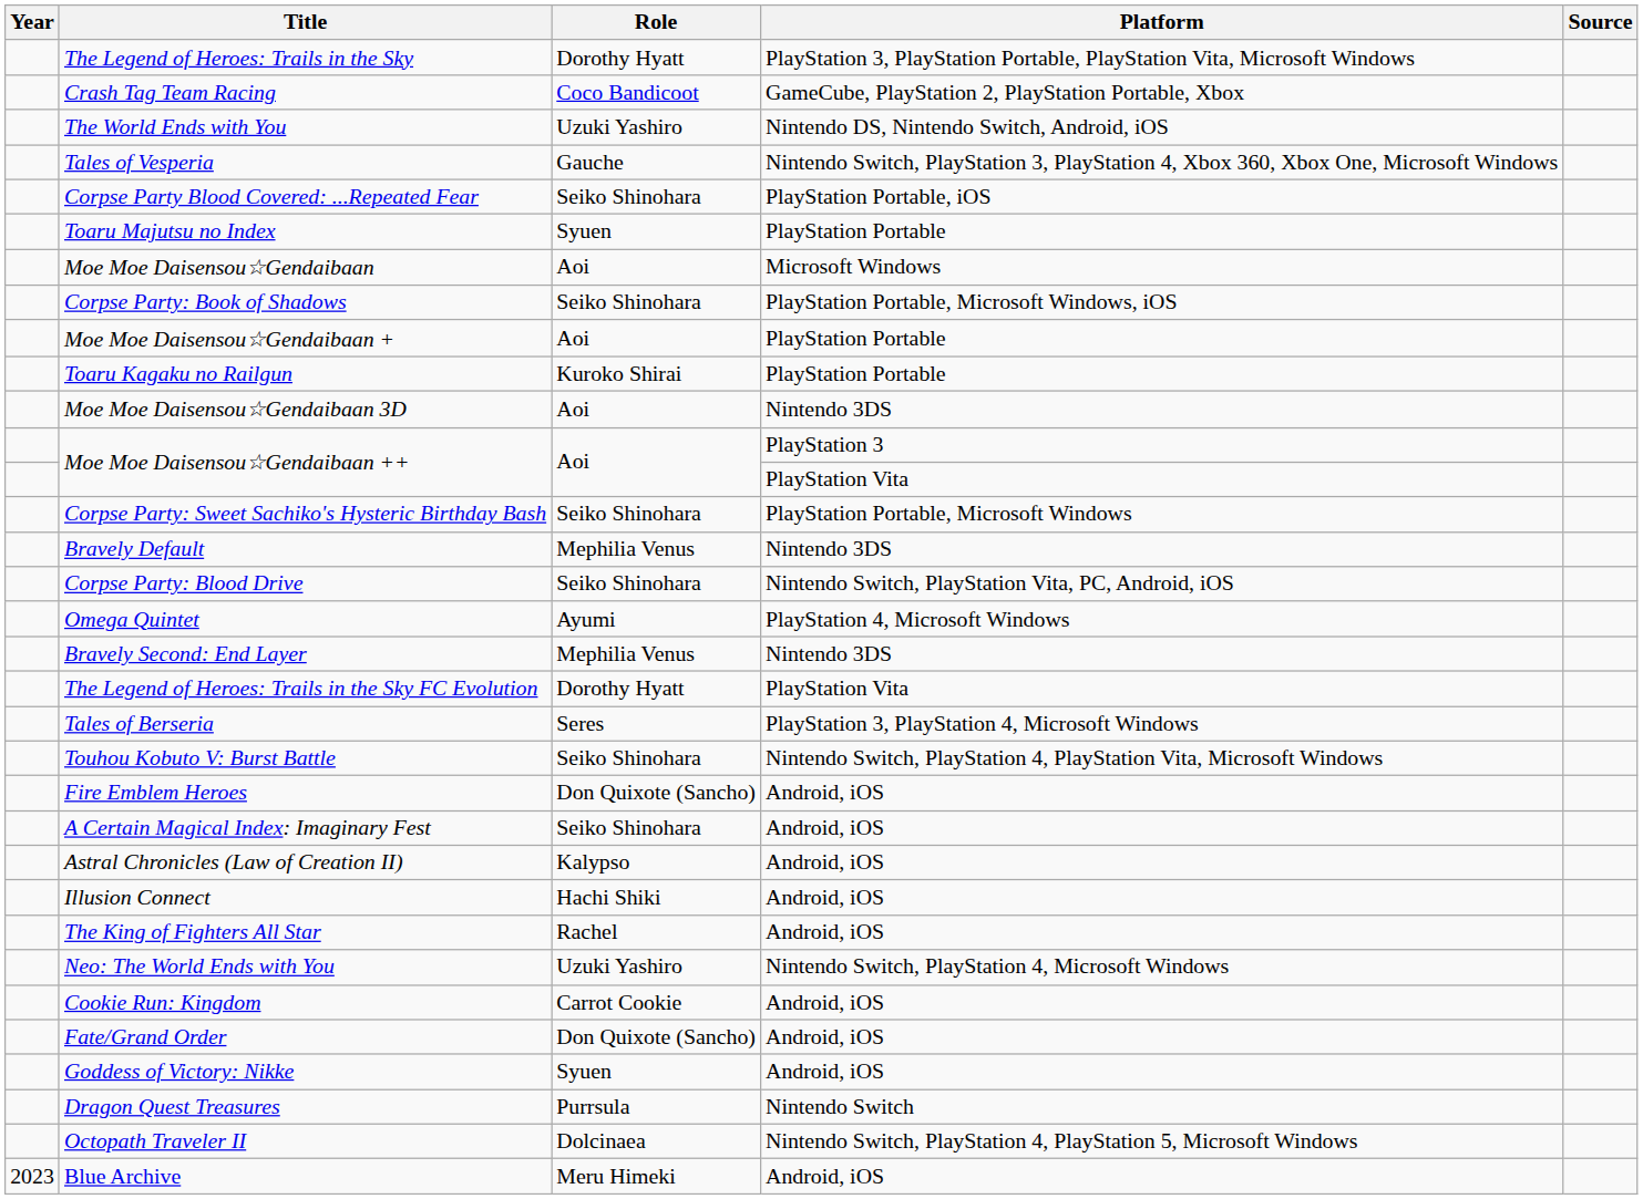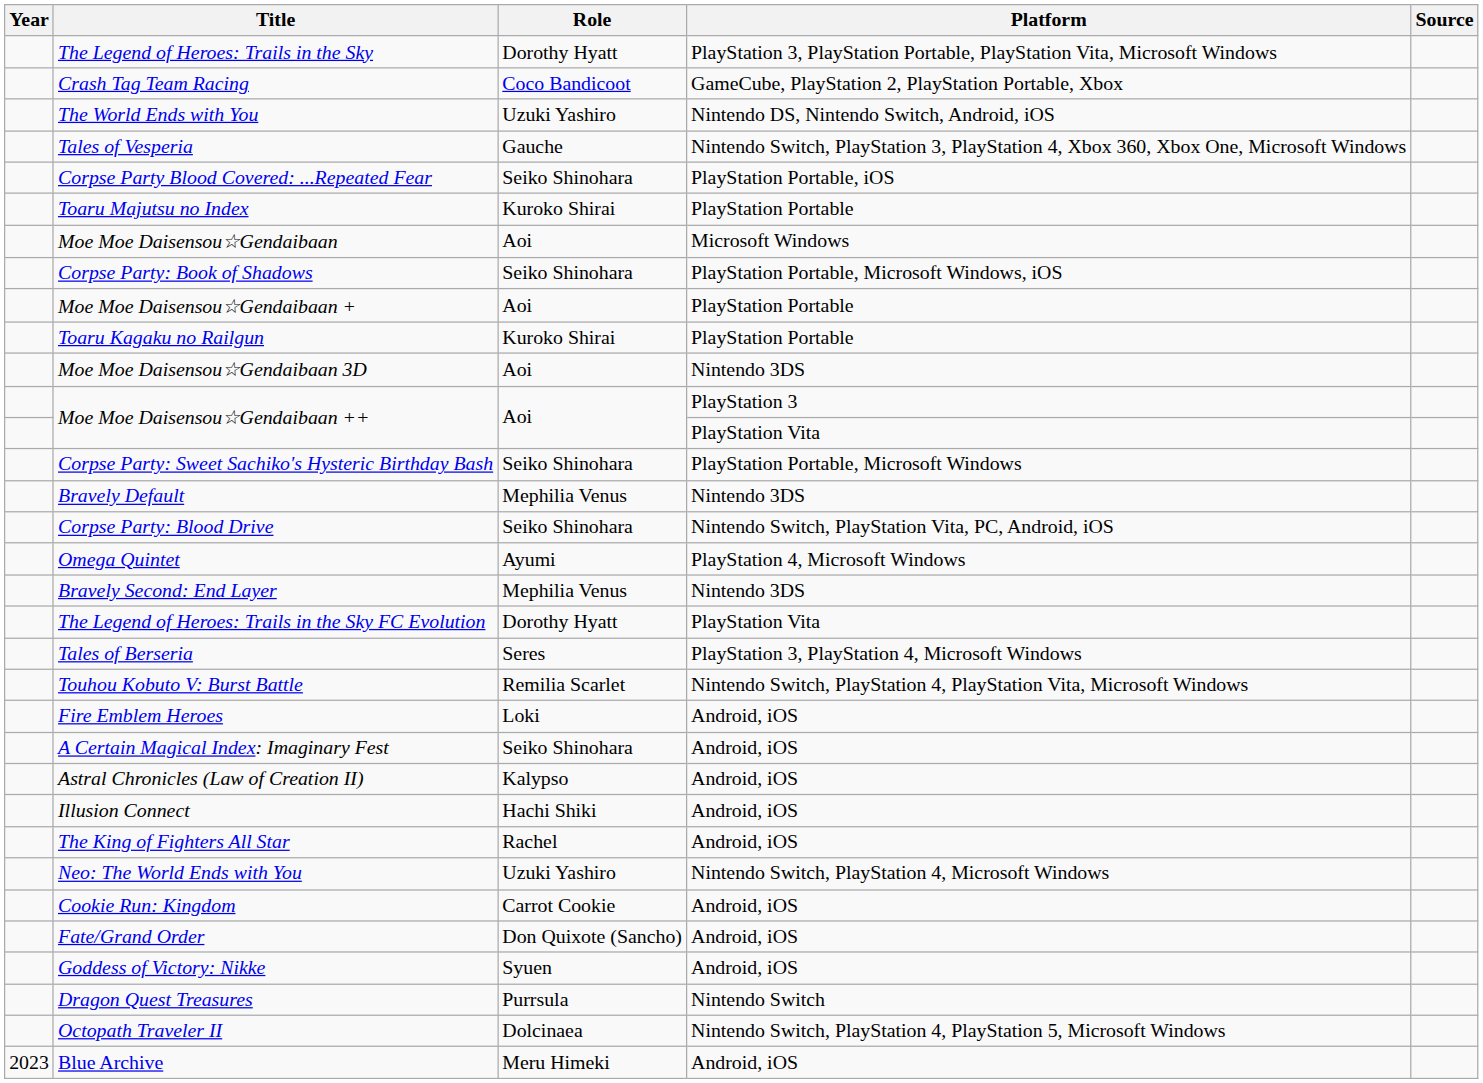 <table class="wikitable sortable plainrowheaders">
 <tr>
 <th>Year</th>
 <th class="unsortable">Title</th>
 <th class="unsortable">Role</th>
 <th class="unsortable">Platform</th>
 <th class="unsortable">Source</th>
 </tr>
 <tr>
 <td></td>
 <td><em><a href='#'>The Legend of Heroes: Trails in the Sky</a></em></td>
 <td>Dorothy Hyatt</td>
 <td>PlayStation 3, PlayStation Portable, PlayStation Vita, Microsoft Windows</td>
 <td></td>
 </tr>
 <tr>
 <td></td>
 <td><em><a href='#'>Crash Tag Team Racing</a></em></td>
 <td><a href='#'>Coco Bandicoot</a></td>
 <td>GameCube, PlayStation 2, PlayStation Portable, Xbox</td>
 <td></td>
 </tr>
 <tr>
 <td></td>
 <td><em><a href='#'>The World Ends with You</a></em></td>
 <td>Uzuki Yashiro</td>
 <td>Nintendo DS, Nintendo Switch, Android, iOS</td>
 <td></td>
 </tr>
 <tr>
 <td></td>
 <td><em><a href='#'>Tales of Vesperia</a></em></td>
 <td>Gauche</td>
 <td>Nintendo Switch, PlayStation 3, PlayStation 4, Xbox 360, Xbox One, Microsoft Windows</td>
 <td></td>
 </tr>
 <tr>
 <td></td>
 <td><em><a href='#'>Corpse Party Blood Covered: ...Repeated Fear</a></em></td>
 <td>Seiko Shinohara</td>
 <td>PlayStation Portable, iOS</td>
 <td></td>
 </tr>
 <tr>
 <td></td>
 <td><em><a href='#'>Toaru Majutsu no Index</a></em></td>
-<td>Syuen</td>
+<td>Kuroko Shirai</td>
 <td>PlayStation Portable</td>
 <td></td>
 </tr>
 <tr>
 <td></td>
 <td><em>Moe Moe Daisensou☆Gendaibaan</em></td>
 <td>Aoi</td>
 <td>Microsoft Windows</td>
 <td></td>
 </tr>
 <tr>
 <td></td>
 <td><em><a href='#'>Corpse Party: Book of Shadows</a></em></td>
 <td>Seiko Shinohara</td>
 <td>PlayStation Portable, Microsoft Windows, iOS</td>
 <td></td>
 </tr>
 <tr>
 <td></td>
 <td><em>Moe Moe Daisensou☆Gendaibaan +</em></td>
 <td>Aoi</td>
 <td>PlayStation Portable</td>
 <td></td>
 </tr>
 <tr>
 <td></td>
 <td><em><a href='#'>Toaru Kagaku no Railgun</a></em></td>
 <td>Kuroko Shirai</td>
 <td>PlayStation Portable</td>
 <td></td>
 </tr>
 <tr>
 <td></td>
 <td><em>Moe Moe Daisensou☆Gendaibaan 3D</em></td>
 <td>Aoi</td>
 <td>Nintendo 3DS</td>
 <td></td>
 </tr>
 <tr>
 <td></td>
 <td rowspan="2"><em>Moe Moe Daisensou☆Gendaibaan ++</em></td>
 <td rowspan="2">Aoi</td>
 <td>PlayStation 3</td>
 <td></td>
 </tr>
 <tr>
 <td></td>
 <td>PlayStation Vita</td>
 <td></td>
 </tr>
 <tr>
 <td></td>
 <td><em><a href='#'>Corpse Party: Sweet Sachiko's Hysteric Birthday Bash</a></em></td>
 <td>Seiko Shinohara</td>
 <td>PlayStation Portable, Microsoft Windows</td>
 <td></td>
 </tr>
 <tr>
 <td></td>
 <td><em><a href='#'>Bravely Default</a></em></td>
 <td>Mephilia Venus</td>
 <td>Nintendo 3DS</td>
 <td></td>
 </tr>
 <tr>
 <td></td>
 <td><em><a href='#'>Corpse Party: Blood Drive</a></em></td>
 <td>Seiko Shinohara</td>
 <td>Nintendo Switch, PlayStation Vita, PC, Android, iOS</td>
 <td></td>
 </tr>
 <tr>
 <td></td>
 <td><em><a href='#'>Omega Quintet</a></em></td>
 <td>Ayumi</td>
 <td>PlayStation 4, Microsoft Windows</td>
 <td></td>
 </tr>
 <tr>
 <td></td>
 <td><em><a href='#'>Bravely Second: End Layer</a></em></td>
 <td>Mephilia Venus</td>
 <td>Nintendo 3DS</td>
 <td></td>
 </tr>
 <tr>
 <td></td>
 <td><em><a href='#'>The Legend of Heroes: Trails in the Sky FC Evolution</a></em></td>
 <td>Dorothy Hyatt</td>
 <td>PlayStation Vita</td>
 <td></td>
 </tr>
 <tr>
 <td></td>
 <td><em><a href='#'>Tales of Berseria</a></em></td>
 <td>Seres</td>
 <td>PlayStation 3, PlayStation 4, Microsoft Windows</td>
 <td></td>
 </tr>
 <tr>
 <td></td>
 <td><em><a href='#'>Touhou Kobuto V: Burst Battle</a></em></td>
-<td>Seiko Shinohara</td>
+<td>Remilia Scarlet</td>
 <td>Nintendo Switch, PlayStation 4, PlayStation Vita, Microsoft Windows</td>
 <td></td>
 </tr>
 <tr>
 <td></td>
 <td><em><a href='#'>Fire Emblem Heroes</a></em></td>
-<td>Don Quixote (Sancho)</td>
+<td>Loki</td>
 <td>Android, iOS</td>
 <td></td>
 </tr>
 <tr>
 <td></td>
 <td><em><a href='#'>A Certain Magical Index</a>: Imaginary Fest</em></td>
 <td>Seiko Shinohara</td>
 <td>Android, iOS</td>
 <td></td>
 </tr>
 <tr>
 <td></td>
 <td><em>Astral Chronicles (Law of Creation II)</em></td>
 <td>Kalypso</td>
 <td>Android, iOS</td>
 <td></td>
 </tr>
 <tr>
 <td></td>
 <td><em>Illusion Connect</em></td>
 <td>Hachi Shiki</td>
 <td>Android, iOS</td>
 <td></td>
 </tr>
 <tr>
 <td></td>
 <td><em><a href='#'>The King of Fighters All Star</a></em></td>
 <td>Rachel</td>
 <td>Android, iOS</td>
 <td></td>
 </tr>
 <tr>
 <td></td>
 <td><em><a href='#'>Neo: The World Ends with You</a></em></td>
 <td>Uzuki Yashiro</td>
 <td>Nintendo Switch, PlayStation 4, Microsoft Windows</td>
 <td></td>
 </tr>
 <tr>
 <td></td>
 <td><em><a href='#'>Cookie Run: Kingdom</a></em></td>
 <td>Carrot Cookie</td>
 <td>Android, iOS</td>
 <td></td>
 </tr>
 <tr>
 <td></td>
 <td><em><a href='#'>Fate/Grand Order</a></em></td>
 <td>Don Quixote (Sancho)</td>
 <td>Android, iOS</td>
 <td></td>
 </tr>
 <tr>
 <td></td>
 <td><em><a href='#'>Goddess of Victory: Nikke</a></em></td>
 <td>Syuen</td>
 <td>Android, iOS</td>
 <td></td>
 </tr>
 <tr>
 <td></td>
 <td><em><a href='#'>Dragon Quest Treasures</a></em></td>
 <td>Purrsula</td>
 <td>Nintendo Switch</td>
 <td></td>
 </tr>
 <tr>
 <td></td>
 <td><em><a href='#'>Octopath Traveler II</a></em></td>
 <td>Dolcinaea</td>
 <td>Nintendo Switch, PlayStation 4, PlayStation 5, Microsoft Windows</td>
 <td></td>
 </tr>
 <tr>
 <td>2023</td>
 <td><a href='#'>Blue Archive</a></td>
 <td>Meru Himeki</td>
 <td>Android, iOS</td>
 <td></td>
 </tr>
 </table>
